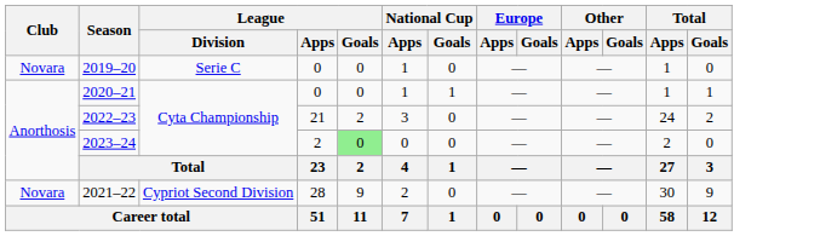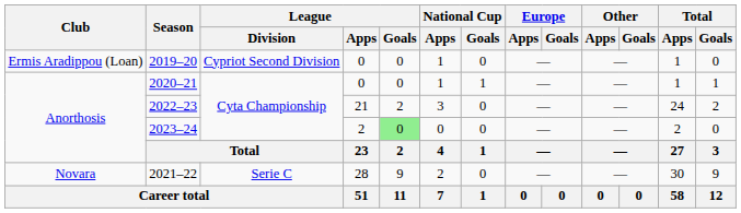 <table class="wikitable" style="font-size:85%; text-align: center">
 <tr>
 <th rowspan=2>Club</th>
 <th rowspan=2>Season</th>
 <th colspan=3>League</th>
 <th colspan=2>National Cup</th>
 <th colspan=2><a href='#'>Europe</a></th>
 <th colspan=2>Other</th>
 <th colspan=2>Total</th>
 </tr>
 <tr>
 <th>Division</th>
 <th>Apps</th>
 <th>Goals</th>
 <th>Apps</th>
 <th>Goals</th>
 <th>Apps</th>
 <th>Goals</th>
 <th>Apps</th>
 <th>Goals</th>
 <th>Apps</th>
 <th>Goals</th>
 </tr>
 <tr>
-<td><a href='#'>Novara</a></td>
+<td><a href='#'>Ermis Aradippou</a> (Loan)</td>
 <td><a href='#'>2019–20</a></td>
-<td><a href='#'>Serie C</a></td>
+<td><a href='#'>Cypriot Second Division</a></td>
 <td>0</td>
 <td>0</td>
 <td>1</td>
 <td>0</td>
 <td colspan="2">—</td>
 <td colspan="2">—</td>
 <td>1</td>
 <td>0</td>
 </tr>
 <tr>
 <td rowspan=4><a href='#'>Anorthosis</a></td>
 <td><a href='#'>2020–21</a></td>
 <td rowspan="3"><a href='#'>Cyta Championship</a></td>
 <td>0</td>
 <td>0</td>
 <td>1</td>
 <td>1</td>
 <td colspan="2">—</td>
 <td colspan="2">—</td>
 <td>1</td>
 <td>1</td>
 </tr>
 <tr>
 <td><a href='#'>2022–23</a></td>
 <td>21</td>
 <td>2</td>
 <td>3</td>
 <td>0</td>
 <td colspan="2">—</td>
 <td colspan="2">—</td>
 <td>24</td>
 <td>2</td>
 </tr>
 <tr>
 <td><a href='#'>2023–24</a></td>
 <td>2</td>
 <td style="background: lightgreen;">0</td>
 <td>0</td>
 <td>0</td>
 <td colspan="2">—</td>
 <td colspan="2">—</td>
 <td>2</td>
 <td>0</td>
 </tr>
 <tr>
 <th colspan="2">Total</th>
 <th>23</th>
 <th>2</th>
 <th>4</th>
 <th>1</th>
 <th colspan="2">—</th>
 <th colspan="2">—</th>
 <th>27</th>
 <th>3</th>
 </tr>
 <tr>
 <td><a href='#'>Novara</a></td>
 <td>2021–22</td>
-<td><a href='#'>Cypriot Second Division</a></td>
+<td><a href='#'>Serie C</a></td>
 <td>28</td>
 <td>9</td>
 <td>2</td>
 <td>0</td>
 <td colspan="2">—</td>
 <td colspan="2">—</td>
 <td>30</td>
 <td>9</td>
 </tr>
 <tr>
 <th colspan="3">Career total</th>
 <th>51</th>
 <th>11</th>
 <th>7</th>
 <th>1</th>
 <th>0</th>
 <th>0</th>
 <th>0</th>
 <th>0</th>
 <th>58</th>
 <th>12</th>
 </tr>
 </table>
